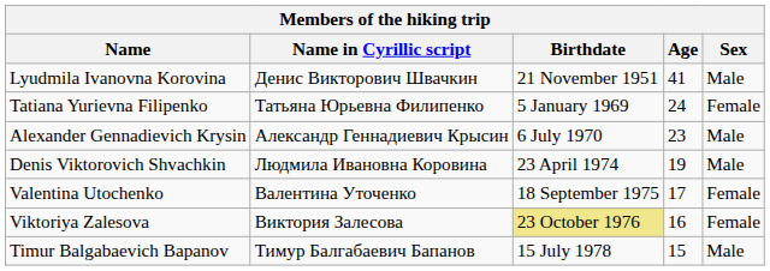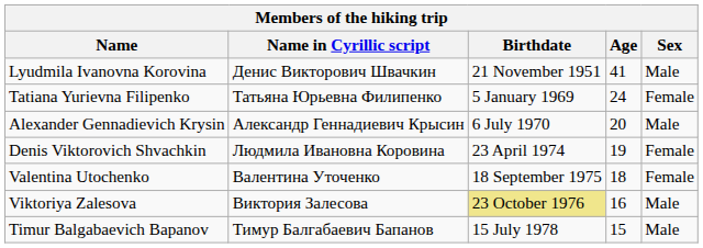 <table class="wikitable sortable">
 <tr>
 <th colspan="5" style="text-align:center;">Members of the hiking trip</th>
 </tr>
 <tr>
 <th>Name </th>
 <th>Name in <a href='#'>Cyrillic script</a></th>
 <th>Birthdate</th>
 <th>Age</th>
 <th>Sex</th>
 </tr>
 <tr>
 <td>Lyudmila Ivanovna Korovina</td>
 <td>Денис Викторович Швачкин</td>
 <td>21 November 1951</td>
 <td>41</td>
 <td>Male</td>
 </tr>
 <tr>
 <td>Tatiana Yurievna Filipenko</td>
 <td>Татьяна Юрьевна Филипенко</td>
 <td>5 January 1969</td>
 <td>24</td>
 <td>Female</td>
 </tr>
 <tr>
 <td>Alexander Gennadievich Krysin</td>
 <td>Александр Геннадиевич Крысин</td>
 <td>6 July 1970</td>
-<td>23</td>
+<td>20</td>
 <td>Male</td>
 </tr>
 <tr>
 <td>Denis Viktorovich Shvachkin</td>
 <td>Людмила Ивановна Коровина</td>
 <td>23 April 1974</td>
 <td>19</td>
-<td>Male</td>
+<td>Female</td>
 </tr>
 <tr>
 <td>Valentina Utochenko</td>
 <td>Валентина Уточенко</td>
 <td>18 September 1975</td>
-<td>17</td>
+<td>18</td>
 <td>Female</td>
 </tr>
 <tr>
 <td>Viktoriya Zalesova</td>
 <td>Виктория Залесова</td>
 <td style="background: khaki;">23 October 1976</td>
 <td>16</td>
-<td>Female</td>
+<td>Male</td>
 </tr>
 <tr>
 <td>Timur Balgabaevich Bapanov</td>
 <td>Тимур Балгабаевич Бапанов</td>
 <td>15 July 1978</td>
 <td>15</td>
 <td>Male</td>
 </tr>
 </table>
